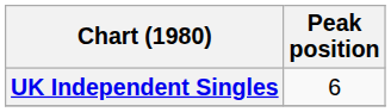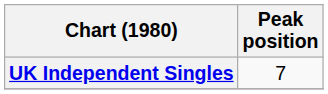 <table class="wikitable sortable plainrowheaders" style="text-align:center">
 <tr>
 <th scope="col">Chart (1980)</th>
 <th scope="col">Peak<br>position</th>
 </tr>
 <tr>
 <th scope="row"><a href='#'>UK Independent Singles</a></th>
-<td>6</td>
+<td>7</td>
 </tr>
 <tr>
 </tr>
 </table>
